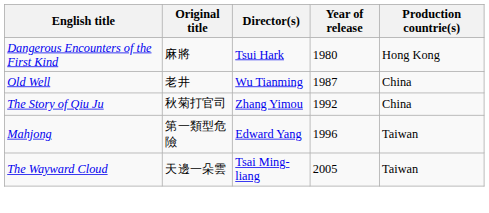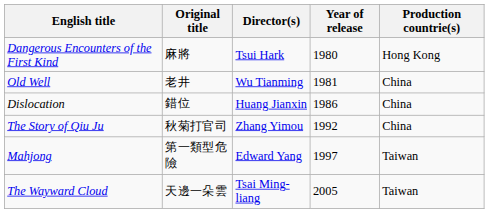 <table class="sortable wikitable" style="width:100%; margin-bottom:4px" cellpadding="5">
 <tr>
 <th scope="col">English title</th>
 <th scope="col">Original title</th>
 <th scope="col">Director(s)</th>
 <th scope="col">Year of release</th>
 <th scope="col">Production countrie(s)</th>
 </tr>
 <tr>
 <td><em><a href='#'>Dangerous Encounters of the First Kind</a></em></td>
 <td>麻將</td>
 <td><a href='#'>Tsui Hark</a></td>
 <td>1980</td>
 <td>Hong Kong</td>
 </tr>
 <tr>
 <td><em><a href='#'>Old Well</a></em></td>
 <td>老井</td>
 <td><a href='#'>Wu Tianming</a></td>
-<td>1987</td>
+<td>1981</td>
+<td>China</td>
+</tr>
+<tr>
+<td><em>Dislocation</em></td>
+<td>錯位</td>
+<td><a href='#'>Huang Jianxin</a></td>
+<td>1986</td>
 <td>China</td>
 </tr>
 <tr>
 <td><em><a href='#'>The Story of Qiu Ju</a></em></td>
 <td>秋菊打官司</td>
 <td><a href='#'>Zhang Yimou</a></td>
 <td>1992</td>
 <td>China</td>
 </tr>
 <tr>
 <td><em><a href='#'>Mahjong</a></em></td>
 <td>第一類型危險</td>
 <td><a href='#'>Edward Yang</a></td>
-<td>1996</td>
+<td>1997</td>
 <td>Taiwan</td>
 </tr>
 <tr>
 <td><em><a href='#'>The Wayward Cloud</a></em></td>
 <td>天邊一朵雲</td>
 <td><a href='#'>Tsai Ming-liang</a></td>
 <td>2005</td>
 <td>Taiwan</td>
 </tr>
 </table>
